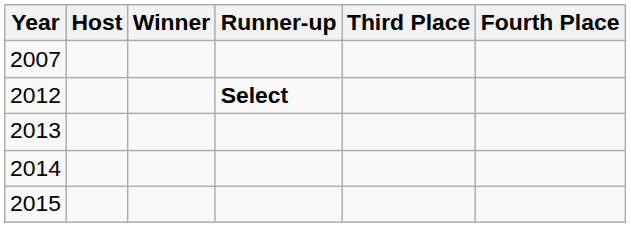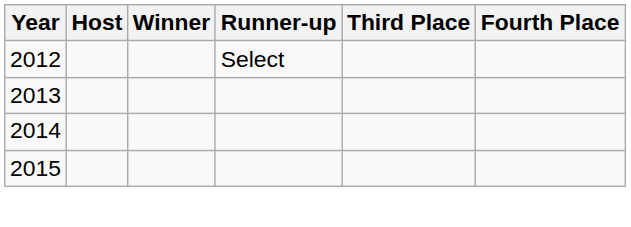 <table class=wikitable>
 <tr>
 <th>Year</th>
 <th>Host</th>
 <th>Winner</th>
 <th>Runner-up</th>
 <th>Third Place</th>
 <th>Fourth Place</th>
 </tr>
 <tr>
-<td align=center>2007</td>
-<td></td>
-<td></td>
-<td></td>
-<td></td>
-<td></td>
-</tr>
-<tr>
 <td align=center>2012</td>
 <td></td>
 <td></td>
-<td><strong> Select</strong></td>
+<td> Select</td>
 <td></td>
 <td></td>
 </tr>
 <tr>
 <td align=center>2013</td>
 <td></td>
 <td></td>
 <td></td>
 <td></td>
 <td></td>
 </tr>
 <tr>
 <td align=center>2014</td>
 <td></td>
 <td></td>
 <td></td>
 <td></td>
 <td></td>
 </tr>
 <tr>
 <td align=center>2015</td>
 <td></td>
 <td></td>
 <td></td>
 <td></td>
 <td></td>
 </tr>
 </table>
